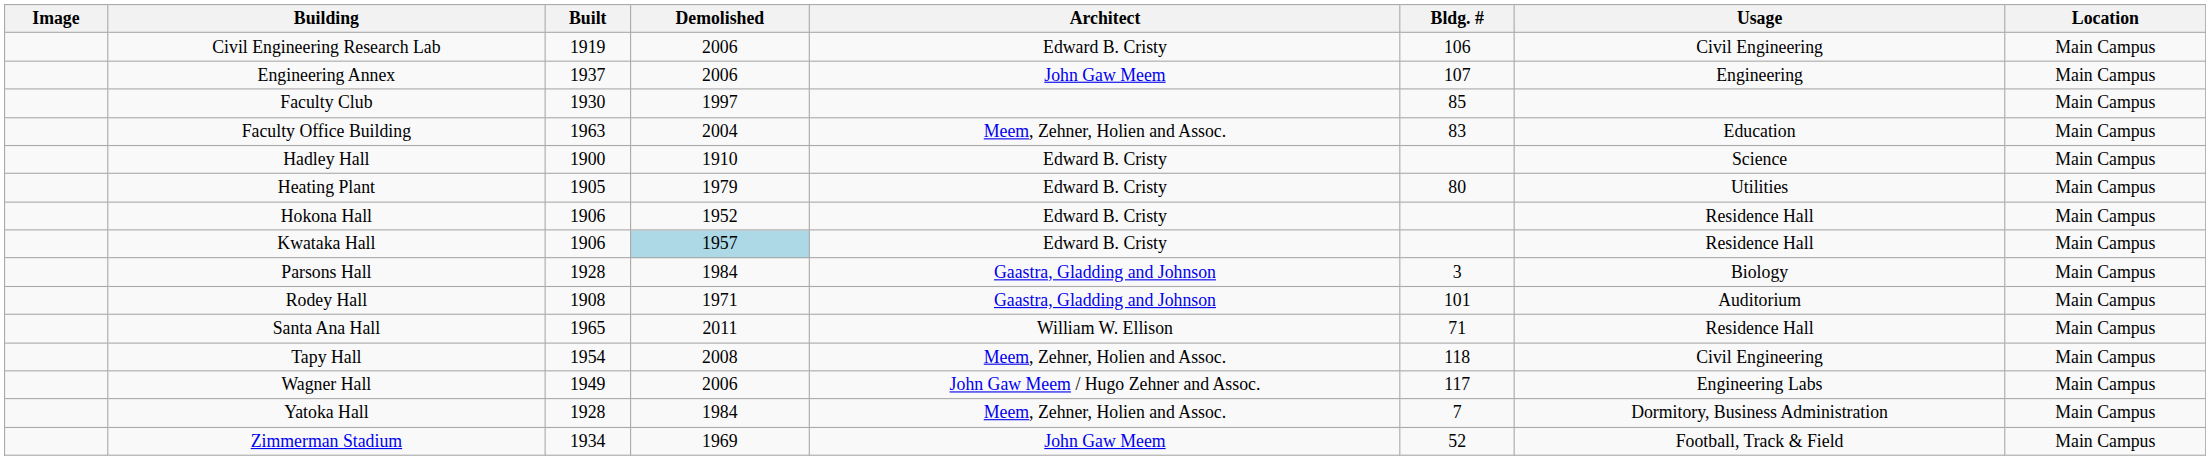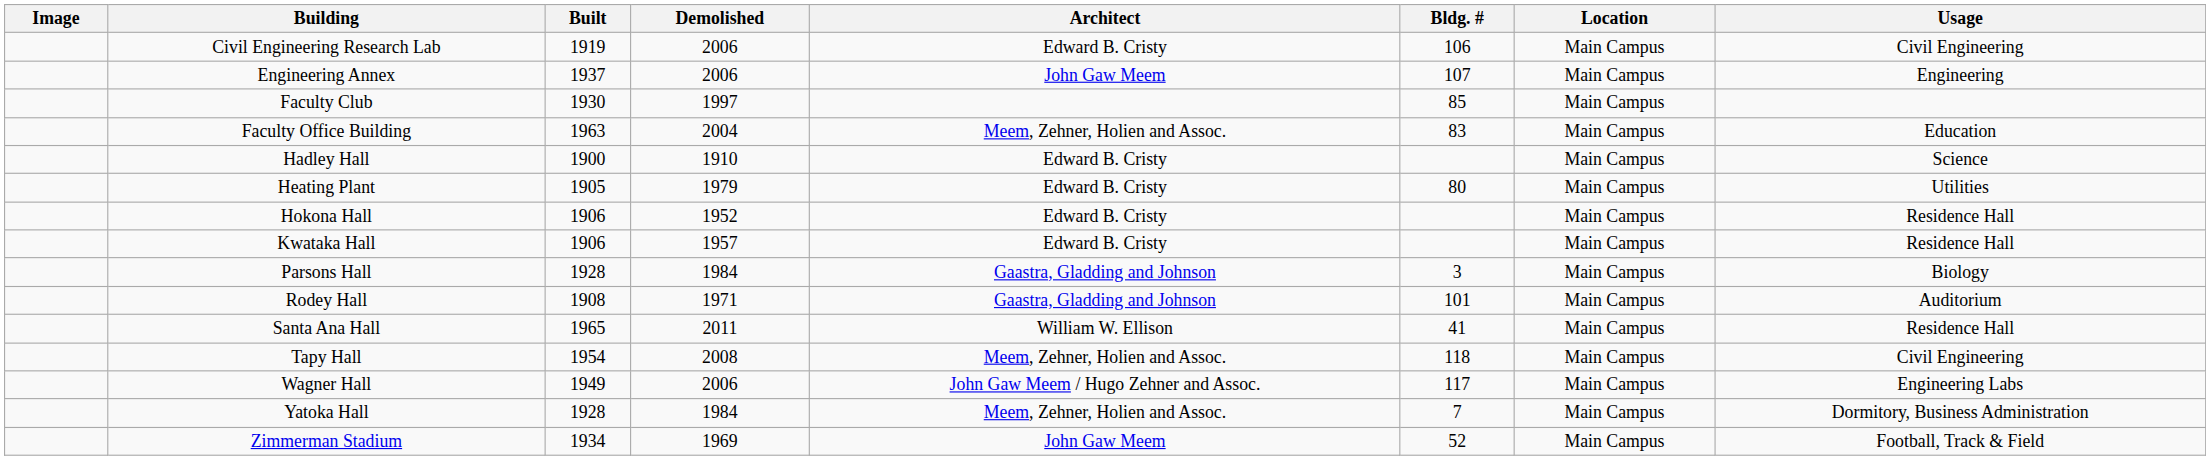 <table class="wikitable sortable" style="width:100%">
 <tr>
 <th style="width:*;" class="unsortable">Image</th>
 <th style="width:*;">Building</th>
 <th style="width:*;">Built</th>
 <th style="width:*;">Demolished</th>
 <th style="width:*;">Architect</th>
 <th style="width:*;">Bldg. #</th>
+<th style="width:*;">Location</th>
 <th style="width:*;">Usage</th>
-<th style="width:*;">Location</th>
 </tr>
 <tr style="text-align:center;">
 <td></td>
 <td>Civil Engineering Research Lab</td>
 <td>1919</td>
 <td>2006</td>
 <td style="text-align:center;">Edward B. Cristy</td>
 <td>106</td>
+<td>Main Campus</td>
 <td>Civil Engineering</td>
-<td>Main Campus</td>
 </tr>
 <tr>
 <td style="text-align:center;"></td>
 <td style="text-align:center;">Engineering Annex</td>
 <td style="text-align:center;">1937</td>
 <td style="text-align:center;">2006</td>
 <td style="text-align:center;"><a href='#'>John Gaw Meem</a></td>
 <td style="text-align:center;">107</td>
+<td style="text-align:center;">Main Campus</td>
 <td style="text-align:center;">Engineering</td>
-<td style="text-align:center;">Main Campus</td>
 </tr>
 <tr style="text-align:center;">
 <td></td>
 <td>Faculty Club</td>
 <td>1930</td>
 <td>1997</td>
 <td></td>
 <td>85</td>
+<td>Main Campus</td>
 <td></td>
-<td>Main Campus</td>
 </tr>
 <tr>
 <td style="text-align:center;"></td>
 <td style="text-align:center;">Faculty Office Building</td>
 <td style="text-align:center;">1963</td>
 <td style="text-align:center;">2004</td>
 <td style="text-align:center;"><a href='#'>Meem</a>, Zehner, Holien and Assoc.</td>
 <td style="text-align:center;">83</td>
+<td style="text-align:center;">Main Campus</td>
 <td style="text-align:center;">Education</td>
-<td style="text-align:center;">Main Campus</td>
 </tr>
 <tr>
 <td style="text-align:center;"></td>
 <td style="text-align:center;">Hadley Hall</td>
 <td style="text-align:center;">1900</td>
 <td style="text-align:center;">1910</td>
 <td style="text-align:center;">Edward B. Cristy</td>
 <td style="text-align:center;"></td>
+<td style="text-align:center;">Main Campus</td>
 <td style="text-align:center;">Science</td>
-<td style="text-align:center;">Main Campus</td>
 </tr>
 <tr>
 <td style="text-align:center;"></td>
 <td style="text-align:center;">Heating Plant</td>
 <td style="text-align:center;">1905</td>
 <td style="text-align:center;">1979</td>
 <td style="text-align:center;">Edward B. Cristy</td>
 <td style="text-align:center;">80</td>
+<td style="text-align:center;">Main Campus</td>
 <td style="text-align:center;">Utilities</td>
-<td style="text-align:center;">Main Campus</td>
 </tr>
 <tr>
 <td style="text-align:center;"></td>
 <td style="text-align:center;">Hokona Hall</td>
 <td style="text-align:center;">1906</td>
 <td style="text-align:center;">1952</td>
 <td style="text-align:center;">Edward B. Cristy</td>
 <td style="text-align:center;"></td>
+<td style="text-align:center;">Main Campus</td>
 <td style="text-align:center;">Residence Hall</td>
-<td style="text-align:center;">Main Campus</td>
 </tr>
 <tr>
 <td style="text-align:center;"></td>
 <td style="text-align:center;">Kwataka Hall</td>
 <td style="text-align:center;">1906</td>
-<td style="background: lightblue; text-align:center;">1957</td>
+<td style="text-align:center;">1957</td>
 <td style="text-align:center;">Edward B. Cristy</td>
 <td style="text-align:center;"></td>
+<td style="text-align:center;">Main Campus</td>
 <td style="text-align:center;">Residence Hall</td>
-<td style="text-align:center;">Main Campus</td>
 </tr>
 <tr>
 <td style="text-align:center;"></td>
 <td style="text-align:center;">Parsons Hall</td>
 <td style="text-align:center;">1928</td>
 <td style="text-align:center;">1984</td>
 <td style="text-align:center;"><a href='#'>Gaastra, Gladding and Johnson</a></td>
 <td style="text-align:center;">3</td>
+<td style="text-align:center;">Main Campus</td>
 <td style="text-align:center;">Biology</td>
-<td style="text-align:center;">Main Campus</td>
 </tr>
 <tr style="text-align:center;">
 <td></td>
 <td>Rodey Hall</td>
 <td>1908</td>
 <td>1971</td>
 <td style="text-align:center;"><a href='#'>Gaastra, Gladding and Johnson</a></td>
 <td>101</td>
+<td>Main Campus</td>
 <td>Auditorium</td>
-<td>Main Campus</td>
 </tr>
 <tr>
 <td style="text-align:center;"></td>
 <td style="text-align:center;">Santa Ana Hall</td>
 <td style="text-align:center;">1965</td>
 <td style="text-align:center;">2011</td>
 <td style="text-align:center;">William W. Ellison</td>
-<td style="text-align:center;">71</td>
+<td style="text-align:center;">41</td>
+<td style="text-align:center;">Main Campus</td>
 <td style="text-align:center;">Residence Hall</td>
-<td style="text-align:center;">Main Campus</td>
 </tr>
 <tr>
 <td style="text-align:center;"></td>
 <td style="text-align:center;">Tapy Hall</td>
 <td style="text-align:center;">1954</td>
 <td style="text-align:center;">2008</td>
 <td style="text-align:center;"><a href='#'>Meem</a>, Zehner, Holien and Assoc.</td>
 <td style="text-align:center;">118</td>
+<td style="text-align:center;">Main Campus</td>
 <td style="text-align:center;">Civil Engineering</td>
-<td style="text-align:center;">Main Campus</td>
 </tr>
 <tr>
 <td style="text-align:center;"></td>
 <td style="text-align:center;">Wagner Hall</td>
 <td style="text-align:center;">1949</td>
 <td style="text-align:center;">2006</td>
 <td style="text-align:center;"><a href='#'>John Gaw Meem</a> / Hugo Zehner and Assoc.</td>
 <td style="text-align:center;">117</td>
+<td style="text-align:center;">Main Campus</td>
 <td style="text-align:center;">Engineering Labs</td>
-<td style="text-align:center;">Main Campus</td>
 </tr>
 <tr>
 <td style="text-align:center;"></td>
 <td style="text-align:center;">Yatoka Hall</td>
 <td style="text-align:center;">1928</td>
 <td style="text-align:center;">1984</td>
 <td style="text-align:center;"><a href='#'>Meem</a>, Zehner, Holien and Assoc.</td>
 <td style="text-align:center;">7</td>
+<td style="text-align:center;">Main Campus</td>
 <td style="text-align:center;">Dormitory, Business Administration</td>
-<td style="text-align:center;">Main Campus</td>
 </tr>
 <tr>
 <td style="text-align:center;"></td>
 <td style="text-align:center;"><a href='#'>Zimmerman Stadium</a></td>
 <td style="text-align:center;">1934</td>
 <td style="text-align:center;">1969</td>
 <td style="text-align:center;"><a href='#'>John Gaw Meem</a></td>
 <td style="text-align:center;">52</td>
+<td style="text-align:center;">Main Campus</td>
 <td style="text-align:center;">Football, Track & Field</td>
-<td style="text-align:center;">Main Campus</td>
 </tr>
 </table>
